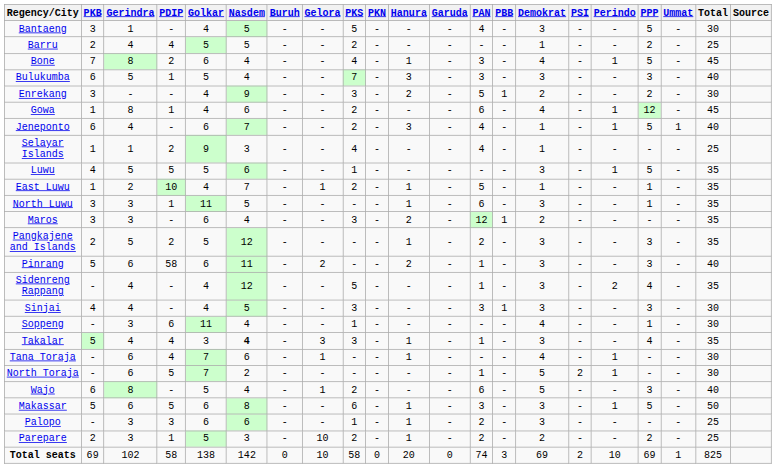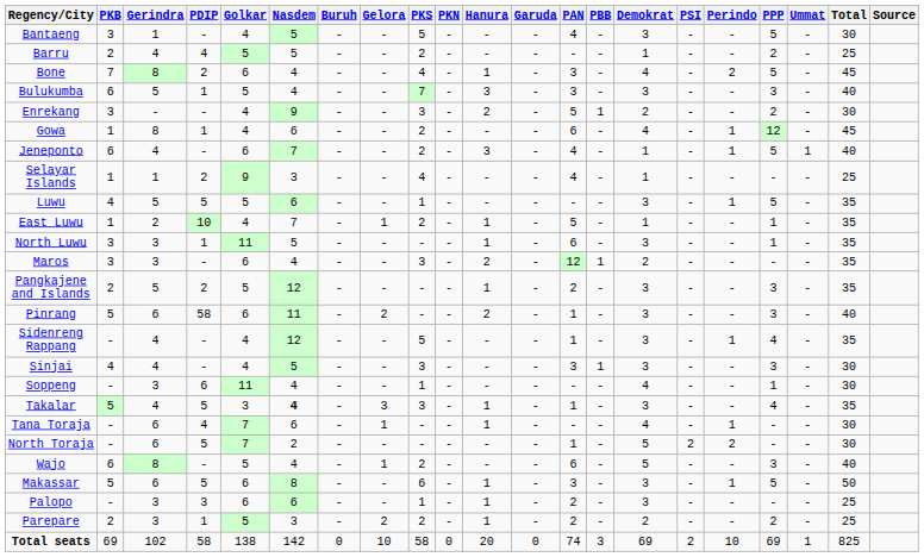 <table class="wikitable sortable" style="text-align:center">
 <tr>
 <th scope=col width=10%>Regency/City</th>
 <th scope=col width=3%><a href='#'>PKB</a></th>
 <th scope=col width=3%><a href='#'>Gerindra</a></th>
 <th scope=col width=3%><a href='#'>PDIP</a></th>
 <th scope=col width=3%><a href='#'>Golkar</a></th>
 <th scope=col width=3%><a href='#'>Nasdem</a></th>
 <th scope=col width=3%><a href='#'>Buruh</a></th>
 <th scope=col width=3%><a href='#'>Gelora</a></th>
 <th scope=col width=3%><a href='#'>PKS</a></th>
 <th scope=col width=3%><a href='#'>PKN</a></th>
 <th scope=col width=3%><a href='#'>Hanura</a></th>
 <th scope=col width=3%><a href='#'>Garuda</a></th>
 <th scope=col width=3%><a href='#'>PAN</a></th>
 <th scope=col width=3%><a href='#'>PBB</a></th>
 <th scope=col width=3%><a href='#'>Demokrat</a></th>
 <th scope=col width=3%><a href='#'>PSI</a></th>
 <th scope=col width=3%><a href='#'>Perindo</a></th>
 <th scope=col width=3%><a href='#'>PPP</a></th>
 <th scope=col width=3%><a href='#'>Ummat</a></th>
 <th scope=col width=3%>Total</th>
 <th scope=col width=3%>Source</th>
 </tr>
 <tr>
 <td><a href='#'>Bantaeng</a></td>
 <td>3</td>
 <td>1</td>
 <td>-</td>
 <td>4</td>
 <td style="background:#cfc;">5</td>
 <td>-</td>
 <td>-</td>
 <td>5</td>
 <td>-</td>
 <td>-</td>
 <td>-</td>
 <td>4</td>
 <td>-</td>
 <td>3</td>
 <td>-</td>
 <td>-</td>
 <td>5</td>
 <td>-</td>
 <td>30</td>
 <td></td>
 </tr>
 <tr>
 <td><a href='#'>Barru</a></td>
 <td>2</td>
 <td>4</td>
 <td>4</td>
 <td style="background:#cfc;">5</td>
 <td>5</td>
 <td>-</td>
 <td>-</td>
 <td>2</td>
 <td>-</td>
 <td>-</td>
 <td>-</td>
 <td>-</td>
 <td>-</td>
 <td>1</td>
 <td>-</td>
 <td>-</td>
 <td>2</td>
 <td>-</td>
 <td>25</td>
 <td></td>
 </tr>
 <tr>
 <td><a href='#'>Bone</a></td>
 <td>7</td>
 <td style="background:#cfc;">8</td>
 <td>2</td>
 <td>6</td>
 <td>4</td>
 <td>-</td>
 <td>-</td>
 <td>4</td>
 <td>-</td>
 <td>1</td>
 <td>-</td>
 <td>3</td>
 <td>-</td>
 <td>4</td>
 <td>-</td>
-<td>1</td>
+<td>2</td>
 <td>5</td>
 <td>-</td>
 <td>45</td>
 <td></td>
 </tr>
 <tr>
 <td><a href='#'>Bulukumba</a></td>
 <td>6</td>
 <td>5</td>
 <td>1</td>
 <td>5</td>
 <td>4</td>
 <td>-</td>
 <td>-</td>
 <td style="background:#cfc;">7</td>
 <td>-</td>
 <td>3</td>
 <td>-</td>
 <td>3</td>
 <td>-</td>
 <td>3</td>
 <td>-</td>
 <td>-</td>
 <td>3</td>
 <td>-</td>
 <td>40</td>
 <td></td>
 </tr>
 <tr>
 <td><a href='#'>Enrekang</a></td>
 <td>3</td>
 <td>-</td>
 <td>-</td>
 <td>4</td>
 <td style="background:#cfc;">9</td>
 <td>-</td>
 <td>-</td>
 <td>3</td>
 <td>-</td>
 <td>2</td>
 <td>-</td>
 <td>5</td>
 <td>1</td>
 <td>2</td>
 <td>-</td>
 <td>-</td>
 <td>2</td>
 <td>-</td>
 <td>30</td>
 <td></td>
 </tr>
 <tr>
 <td><a href='#'>Gowa</a></td>
 <td>1</td>
 <td>8</td>
 <td>1</td>
 <td>4</td>
 <td>6</td>
 <td>-</td>
 <td>-</td>
 <td>2</td>
 <td>-</td>
 <td>-</td>
 <td>-</td>
 <td>6</td>
 <td>-</td>
 <td>4</td>
 <td>-</td>
 <td>1</td>
 <td style="background:#cfc;">12</td>
 <td>-</td>
 <td>45</td>
 <td></td>
 </tr>
 <tr>
 <td><a href='#'>Jeneponto</a></td>
 <td>6</td>
 <td>4</td>
 <td>-</td>
 <td>6</td>
 <td style="background:#cfc;">7</td>
 <td>-</td>
 <td>-</td>
 <td>2</td>
 <td>-</td>
 <td>3</td>
 <td>-</td>
 <td>4</td>
 <td>-</td>
 <td>1</td>
 <td>-</td>
 <td>1</td>
 <td>5</td>
 <td>1</td>
 <td>40</td>
 <td></td>
 </tr>
 <tr>
 <td><a href='#'>Selayar Islands</a></td>
 <td>1</td>
 <td>1</td>
 <td>2</td>
 <td style="background:#cfc;">9</td>
 <td>3</td>
 <td>-</td>
 <td>-</td>
 <td>4</td>
 <td>-</td>
 <td>-</td>
 <td>-</td>
 <td>4</td>
 <td>-</td>
 <td>1</td>
 <td>-</td>
 <td>-</td>
 <td>-</td>
 <td>-</td>
 <td>25</td>
 <td></td>
 </tr>
 <tr>
 <td><a href='#'>Luwu</a></td>
 <td>4</td>
 <td>5</td>
 <td>5</td>
 <td>5</td>
 <td style="background:#cfc;">6</td>
 <td>-</td>
 <td>-</td>
 <td>1</td>
 <td>-</td>
 <td>-</td>
 <td>-</td>
 <td>-</td>
 <td>-</td>
 <td>3</td>
 <td>-</td>
 <td>1</td>
 <td>5</td>
 <td>-</td>
 <td>35</td>
 <td></td>
 </tr>
 <tr>
 <td><a href='#'>East Luwu</a></td>
 <td>1</td>
 <td>2</td>
 <td style="background:#cfc;">10</td>
 <td>4</td>
 <td>7</td>
 <td>-</td>
 <td>1</td>
 <td>2</td>
 <td>-</td>
 <td>1</td>
 <td>-</td>
 <td>5</td>
 <td>-</td>
 <td>1</td>
 <td>-</td>
 <td>-</td>
 <td>1</td>
 <td>-</td>
 <td>35</td>
 <td></td>
 </tr>
 <tr>
 <td><a href='#'>North Luwu</a></td>
 <td>3</td>
 <td>3</td>
 <td>1</td>
 <td style="background:#cfc;">11</td>
 <td>5</td>
 <td>-</td>
 <td>-</td>
 <td>-</td>
 <td>-</td>
 <td>1</td>
 <td>-</td>
 <td>6</td>
 <td>-</td>
 <td>3</td>
 <td>-</td>
 <td>-</td>
 <td>1</td>
 <td>-</td>
 <td>35</td>
 <td></td>
 </tr>
 <tr>
 <td><a href='#'>Maros</a></td>
 <td>3</td>
 <td>3</td>
 <td>-</td>
 <td>6</td>
 <td>4</td>
 <td>-</td>
 <td>-</td>
 <td>3</td>
 <td>-</td>
 <td>2</td>
 <td>-</td>
 <td style="background:#cfc;">12</td>
 <td>1</td>
 <td>2</td>
 <td>-</td>
 <td>-</td>
 <td>-</td>
 <td>-</td>
 <td>35</td>
 <td></td>
 </tr>
 <tr>
 <td><a href='#'>Pangkajene and Islands</a></td>
 <td>2</td>
 <td>5</td>
 <td>2</td>
 <td>5</td>
 <td style="background:#cfc;">12</td>
 <td>-</td>
 <td>-</td>
 <td>-</td>
 <td>-</td>
 <td>1</td>
 <td>-</td>
 <td>2</td>
 <td>-</td>
 <td>3</td>
 <td>-</td>
 <td>-</td>
 <td>3</td>
 <td>-</td>
 <td>35</td>
 <td></td>
 </tr>
 <tr>
 <td><a href='#'>Pinrang</a></td>
 <td>5</td>
 <td>6</td>
 <td>58</td>
 <td>6</td>
 <td style="background:#cfc;">11</td>
 <td>-</td>
 <td>2</td>
 <td>-</td>
 <td>-</td>
 <td>2</td>
 <td>-</td>
 <td>1</td>
 <td>-</td>
 <td>3</td>
 <td>-</td>
 <td>-</td>
 <td>3</td>
 <td>-</td>
 <td>40</td>
 <td></td>
 </tr>
 <tr>
 <td><a href='#'>Sidenreng Rappang</a></td>
 <td>-</td>
 <td>4</td>
 <td>-</td>
 <td>4</td>
 <td style="background:#cfc;">12</td>
 <td>-</td>
 <td>-</td>
 <td>5</td>
 <td>-</td>
 <td>-</td>
 <td>-</td>
 <td>1</td>
 <td>-</td>
 <td>3</td>
 <td>-</td>
-<td>2</td>
+<td>1</td>
 <td>4</td>
 <td>-</td>
 <td>35</td>
 <td></td>
 </tr>
 <tr>
 <td><a href='#'>Sinjai</a></td>
 <td>4</td>
 <td>4</td>
 <td>-</td>
 <td>4</td>
 <td style="background:#cfc;">5</td>
 <td>-</td>
 <td>-</td>
 <td>3</td>
 <td>-</td>
 <td>-</td>
 <td>-</td>
 <td>3</td>
 <td>1</td>
 <td>3</td>
 <td>-</td>
 <td>-</td>
 <td>3</td>
 <td>-</td>
 <td>30</td>
 <td></td>
 </tr>
 <tr>
 <td><a href='#'>Soppeng</a></td>
 <td>-</td>
 <td>3</td>
 <td>6</td>
 <td style="background:#cfc;">11</td>
 <td>4</td>
 <td>-</td>
 <td>-</td>
 <td>1</td>
 <td>-</td>
 <td>-</td>
 <td>-</td>
 <td>-</td>
 <td>-</td>
 <td>4</td>
 <td>-</td>
 <td>-</td>
 <td>1</td>
 <td>-</td>
 <td>30</td>
 <td></td>
 </tr>
 <tr>
 <td><a href='#'>Takalar</a></td>
 <td style="background:#cfc;">5</td>
 <td>4</td>
-<td>4</td>
+<td>5</td>
 <td>3</td>
 <td><strong>4</strong></td>
 <td>-</td>
 <td>3</td>
 <td>3</td>
 <td>-</td>
 <td>1</td>
 <td>-</td>
 <td>1</td>
 <td>-</td>
 <td>3</td>
 <td>-</td>
 <td>-</td>
 <td>4</td>
 <td>-</td>
 <td>35</td>
 <td></td>
 </tr>
 <tr>
 <td><a href='#'>Tana Toraja</a></td>
 <td>-</td>
 <td>6</td>
 <td>4</td>
 <td style="background:#cfc;">7</td>
 <td>6</td>
 <td>-</td>
 <td>1</td>
 <td>-</td>
 <td>-</td>
 <td>1</td>
 <td>-</td>
 <td>-</td>
 <td>-</td>
 <td>4</td>
 <td>-</td>
 <td>1</td>
 <td>-</td>
 <td>-</td>
 <td>30</td>
 <td></td>
 </tr>
 <tr>
 <td><a href='#'>North Toraja</a></td>
 <td>-</td>
 <td>6</td>
 <td>5</td>
 <td style="background:#cfc;">7</td>
 <td>2</td>
 <td>-</td>
 <td>-</td>
 <td>-</td>
 <td>-</td>
 <td>-</td>
 <td>-</td>
 <td>1</td>
 <td>-</td>
 <td>5</td>
 <td>2</td>
-<td>1</td>
+<td>2</td>
 <td>-</td>
 <td>-</td>
 <td>30</td>
 <td></td>
 </tr>
 <tr>
 <td><a href='#'>Wajo</a></td>
 <td>6</td>
 <td style="background:#cfc;">8</td>
 <td>-</td>
 <td>5</td>
 <td>4</td>
 <td>-</td>
 <td>1</td>
 <td>2</td>
 <td>-</td>
 <td>-</td>
 <td>-</td>
 <td>6</td>
 <td>-</td>
 <td>5</td>
 <td>-</td>
 <td>-</td>
 <td>3</td>
 <td>-</td>
 <td>40</td>
 <td></td>
 </tr>
 <tr>
 <td><a href='#'>Makassar</a></td>
 <td>5</td>
 <td>6</td>
 <td>5</td>
 <td>6</td>
 <td style="background:#cfc;">8</td>
 <td>-</td>
 <td>-</td>
 <td>6</td>
 <td>-</td>
 <td>1</td>
 <td>-</td>
 <td>3</td>
 <td>-</td>
 <td>3</td>
 <td>-</td>
 <td>1</td>
 <td>5</td>
 <td>-</td>
 <td>50</td>
 <td></td>
 </tr>
 <tr>
 <td><a href='#'>Palopo</a></td>
 <td>-</td>
 <td>3</td>
 <td>3</td>
 <td>6</td>
 <td style="background:#cfc;">6</td>
 <td>-</td>
 <td>-</td>
 <td>1</td>
 <td>-</td>
 <td>1</td>
 <td>-</td>
 <td>2</td>
 <td>-</td>
 <td>3</td>
 <td>-</td>
 <td>-</td>
 <td>-</td>
 <td>-</td>
 <td>25</td>
 <td></td>
 </tr>
 <tr>
 <td><a href='#'>Parepare</a></td>
 <td>2</td>
 <td>3</td>
 <td>1</td>
 <td style="background:#cfc;">5</td>
 <td>3</td>
 <td>-</td>
-<td>10</td>
+<td>2</td>
 <td>2</td>
 <td>-</td>
 <td>1</td>
 <td>-</td>
 <td>2</td>
 <td>-</td>
 <td>2</td>
 <td>-</td>
 <td>-</td>
 <td>2</td>
 <td>-</td>
 <td>25</td>
 <td></td>
 </tr>
 <tr>
 <td><strong>Total seats</strong></td>
 <td>69</td>
 <td>102</td>
 <td>58</td>
 <td>138</td>
 <td>142</td>
 <td>0</td>
 <td>10</td>
 <td>58</td>
 <td>0</td>
 <td>20</td>
 <td>0</td>
 <td>74</td>
 <td>3</td>
 <td>69</td>
 <td>2</td>
 <td>10</td>
 <td>69</td>
 <td>1</td>
 <td>825</td>
 </tr>
 </table>
